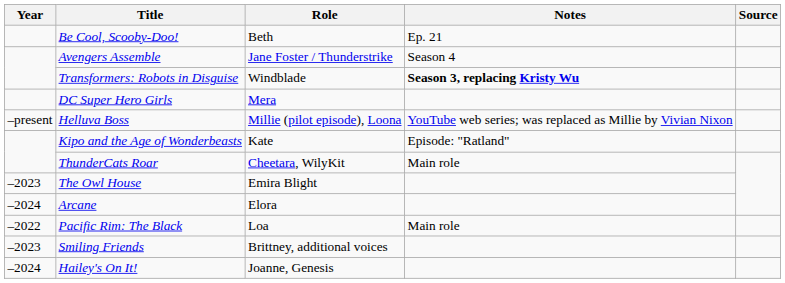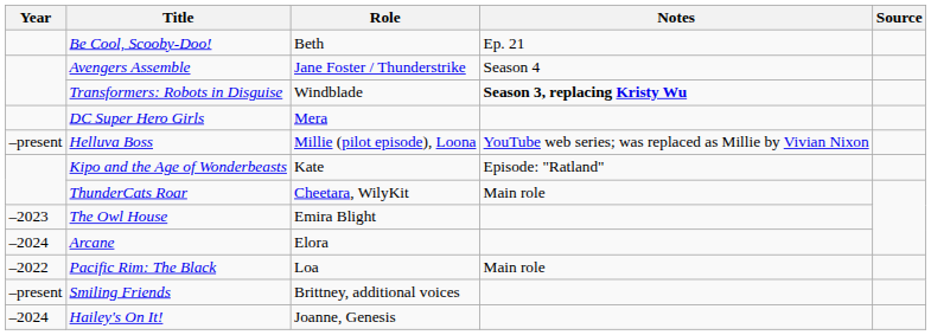 <table class="wikitable sortable">
 <tr>
 <th>Year</th>
 <th>Title</th>
 <th>Role</th>
 <th>Notes</th>
 <th>Source</th>
 </tr>
 <tr>
 <td></td>
 <td><em><a href='#'>Be Cool, Scooby-Doo!</a></em></td>
 <td>Beth</td>
 <td>Ep. 21</td>
 <td></td>
 </tr>
 <tr>
 <td rowspan="2"></td>
 <td><em><a href='#'>Avengers Assemble</a></em></td>
 <td><a href='#'>Jane Foster / Thunderstrike</a></td>
 <td>Season 4</td>
 <td></td>
 </tr>
 <tr>
 <td><em><a href='#'>Transformers: Robots in Disguise</a></em></td>
 <td>Windblade</td>
 <td><strong>Season 3, replacing <a href='#'>Kristy Wu</a></strong></td>
 <td></td>
 </tr>
 <tr>
 <td></td>
 <td><em><a href='#'>DC Super Hero Girls</a></em></td>
 <td><a href='#'>Mera</a></td>
 <td></td>
 <td></td>
 </tr>
 <tr>
 <td>–present</td>
 <td><em><a href='#'>Helluva Boss</a></em></td>
 <td><a href='#'>Millie</a> (<a href='#'>pilot episode</a>), <a href='#'>Loona</a></td>
 <td><a href='#'>YouTube</a> web series; was replaced as Millie by <a href='#'>Vivian Nixon</a></td>
 <td></td>
 </tr>
 <tr>
 <td rowspan="2"></td>
 <td><em><a href='#'>Kipo and the Age of Wonderbeasts</a></em></td>
 <td>Kate</td>
 <td>Episode: "Ratland"</td>
 <td></td>
 </tr>
 <tr>
 <td><em><a href='#'>ThunderCats Roar</a></em></td>
 <td><a href='#'>Cheetara</a>, WilyKit</td>
 <td>Main role</td>
 <td rowspan="3"></td>
 </tr>
 <tr>
 <td>–2023</td>
 <td><em><a href='#'>The Owl House</a></em></td>
 <td>Emira Blight</td>
 <td></td>
 </tr>
 <tr>
 <td>–2024</td>
 <td><em><a href='#'>Arcane</a></em></td>
 <td>Elora</td>
 <td></td>
 </tr>
 <tr>
 <td>–2022</td>
 <td><em><a href='#'>Pacific Rim: The Black</a></em></td>
 <td>Loa</td>
 <td>Main role</td>
 <td></td>
 </tr>
 <tr>
-<td>–2023</td>
+<td>–present</td>
 <td><em><a href='#'>Smiling Friends</a></em></td>
 <td>Brittney, additional voices</td>
 <td></td>
 <td></td>
 </tr>
 <tr>
 <td>–2024</td>
 <td><em><a href='#'>Hailey's On It!</a></em></td>
 <td>Joanne, Genesis</td>
 <td></td>
 <td></td>
 </tr>
 </table>
